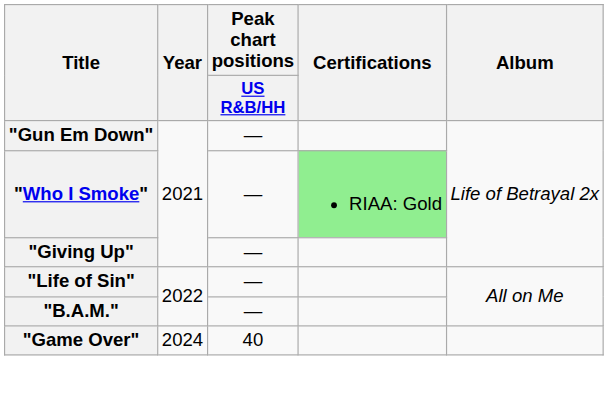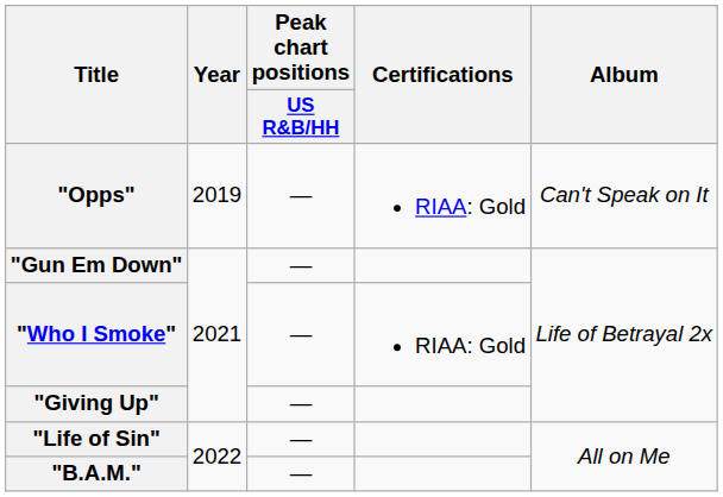 <table class="wikitable plainrowheaders" style="text-align:center">
 <tr>
 <th scope="col" rowspan="2">Title</th>
 <th scope="col" rowspan="2">Year</th>
 <th scope="col" rowspan="1">Peak chart positions</th>
 <th scope="col" rowspan="2">Certifications</th>
 <th scope="col" rowspan="2">Album</th>
 </tr>
 <tr>
 <th scope="col" style="width:3em;font-size:90%"><a href='#'>US<br>R&B/HH</a><br></th>
 </tr>
 <tr>
+<th scope="row">"Opps"<br></th>
+<td>2019</td>
+<td>—</td>
+<td><br><ul><li><a href='#'>RIAA</a>: Gold</li></ul></td>
+<td><em>Can't Speak on It</em></td>
+</tr>
+<tr>
 <th scope="row">"Gun Em Down"</th>
 <td rowspan="3">2021</td>
 <td>—</td>
 <td></td>
 <td rowspan="3"><em>Life of Betrayal 2x</em></td>
 </tr>
 <tr>
 <th scope="row">"<a href='#'>Who I Smoke</a>"<br></th>
 <td>—</td>
-<td style="background: lightgreen;"><br><ul><li>RIAA: Gold</li></ul></td>
+<td><br><ul><li>RIAA: Gold</li></ul></td>
 </tr>
 <tr>
 <th scope="row">"Giving Up"</th>
 <td>—</td>
 <td></td>
 </tr>
 <tr>
 <th scope="row">"Life of Sin"</th>
 <td rowspan="2">2022</td>
 <td>—</td>
 <td></td>
 <td rowspan="2"><em>All on Me</em></td>
 </tr>
 <tr>
 <th scope="row">"B.A.M." </th>
 <td>—</td>
 <td></td>
 </tr>
-<tr>
-<th scope="row">"Game Over"</th>
-<td>2024</td>
-<td>40</td>
-<td></td>
-<td></td>
-</tr>
 </table>
